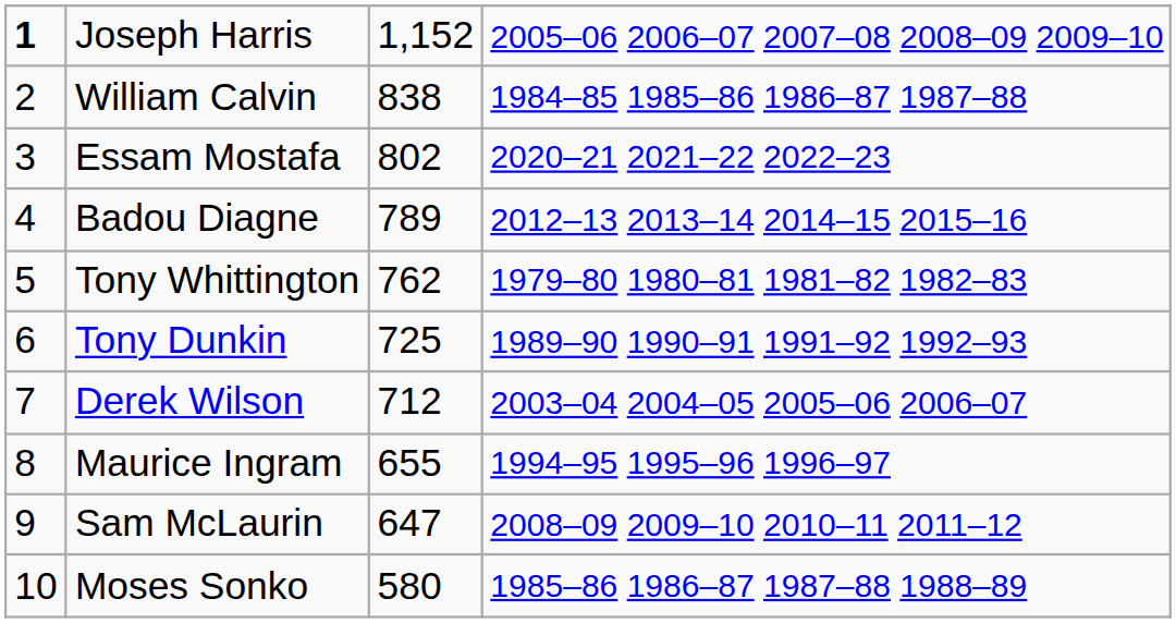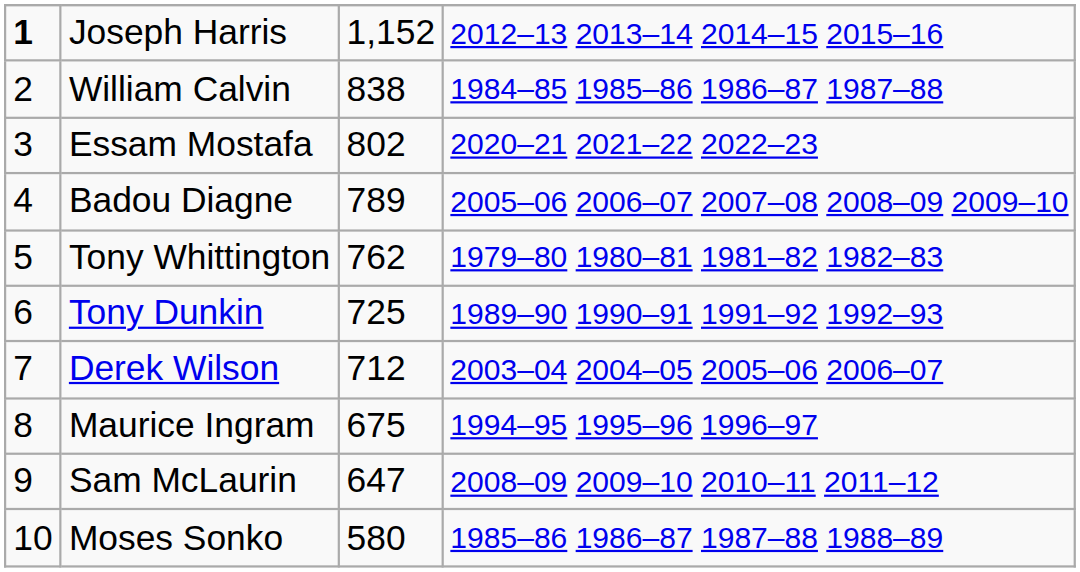 <table class="wikitable">
 <tr>
 </tr>
 <tr>
 <td><strong>1</strong></td>
 <td>Joseph Harris</td>
 <td>1,152</td>
-<td style="font-size:85%;"><a href='#'>2005–06</a> <a href='#'>2006–07</a> <a href='#'>2007–08</a> <a href='#'>2008–09</a> <a href='#'>2009–10</a></td>
+<td style="font-size:85%;"><a href='#'>2012–13</a> <a href='#'>2013–14</a> <a href='#'>2014–15</a> <a href='#'>2015–16</a></td>
 </tr>
 <tr>
 <td>2</td>
 <td>William Calvin</td>
 <td>838</td>
 <td style="font-size:85%;"><a href='#'>1984–85</a> <a href='#'>1985–86</a> <a href='#'>1986–87</a> <a href='#'>1987–88</a></td>
 </tr>
 <tr>
 <td>3</td>
 <td>Essam Mostafa</td>
 <td>802</td>
 <td style="font-size:85%;"><a href='#'>2020–21</a> <a href='#'>2021–22</a> <a href='#'>2022–23</a></td>
 </tr>
 <tr>
 <td>4</td>
 <td>Badou Diagne</td>
 <td>789</td>
-<td style="font-size:85%;"><a href='#'>2012–13</a> <a href='#'>2013–14</a> <a href='#'>2014–15</a> <a href='#'>2015–16</a></td>
+<td style="font-size:85%;"><a href='#'>2005–06</a> <a href='#'>2006–07</a> <a href='#'>2007–08</a> <a href='#'>2008–09</a> <a href='#'>2009–10</a></td>
 </tr>
 <tr>
 <td>5</td>
 <td>Tony Whittington</td>
 <td>762</td>
 <td style="font-size:85%;"><a href='#'>1979–80</a> <a href='#'>1980–81</a> <a href='#'>1981–82</a> <a href='#'>1982–83</a></td>
 </tr>
 <tr>
 <td>6</td>
 <td><a href='#'>Tony Dunkin</a></td>
 <td>725</td>
 <td style="font-size:85%;"><a href='#'>1989–90</a> <a href='#'>1990–91</a> <a href='#'>1991–92</a> <a href='#'>1992–93</a></td>
 </tr>
 <tr>
 <td>7</td>
 <td><a href='#'>Derek Wilson</a></td>
 <td>712</td>
 <td style="font-size:85%;"><a href='#'>2003–04</a> <a href='#'>2004–05</a> <a href='#'>2005–06</a> <a href='#'>2006–07</a></td>
 </tr>
 <tr>
 <td>8</td>
 <td>Maurice Ingram</td>
-<td>655</td>
+<td>675</td>
 <td style="font-size:85%;"><a href='#'>1994–95</a> <a href='#'>1995–96</a> <a href='#'>1996–97</a></td>
 </tr>
 <tr>
 <td>9</td>
 <td>Sam McLaurin</td>
 <td>647</td>
 <td style="font-size:85%;"><a href='#'>2008–09</a> <a href='#'>2009–10</a> <a href='#'>2010–11</a> <a href='#'>2011–12</a></td>
 </tr>
 <tr>
 <td>10</td>
 <td>Moses Sonko</td>
 <td>580</td>
 <td style="font-size:85%;"><a href='#'>1985–86</a> <a href='#'>1986–87</a> <a href='#'>1987–88</a> <a href='#'>1988–89</a></td>
 </tr>
 </table>
